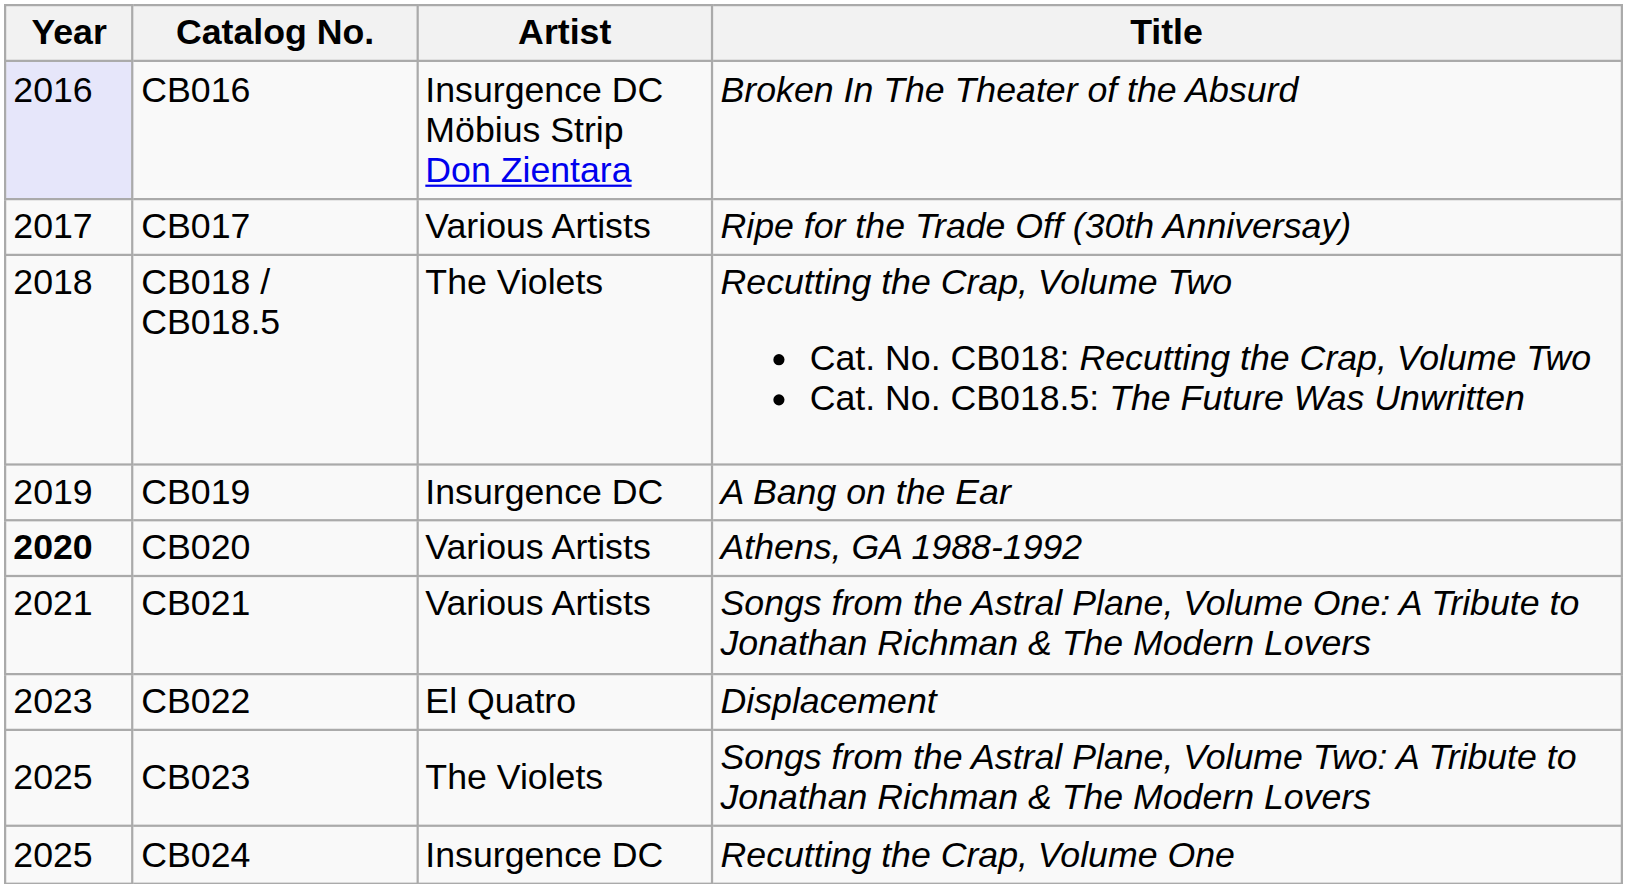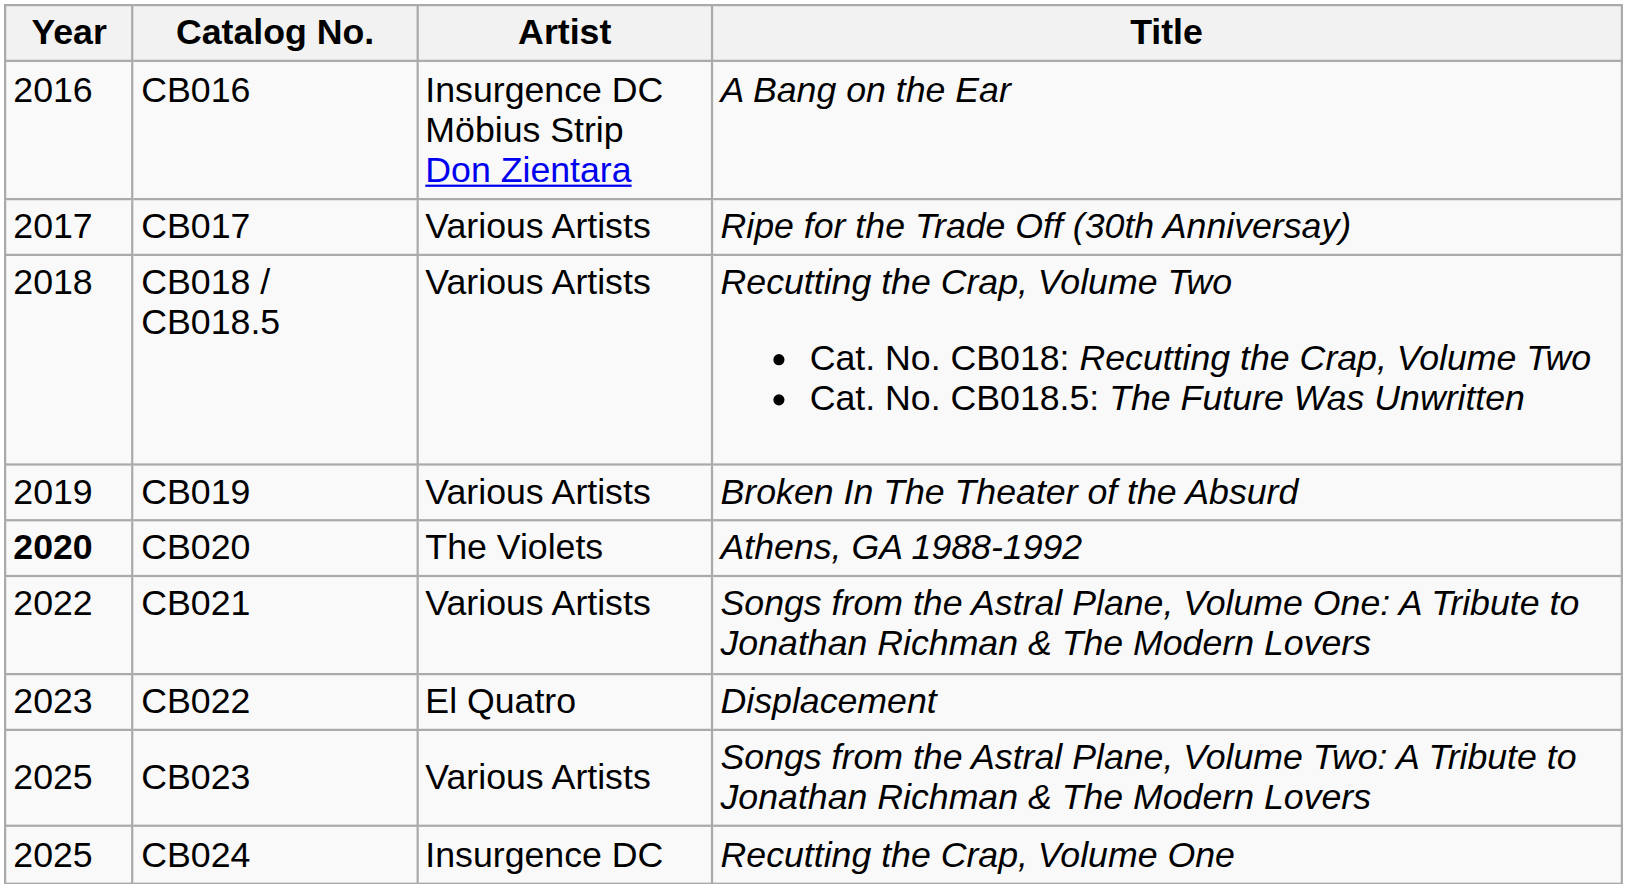 <table class="wikitable">
 <tr valign="top">
 <th scope="col" width="50pt">Year</th>
 <th scope="col" width="120pt">Catalog No.</th>
 <th scope="col" width="125pt">Artist</th>
 <th scope="col" width="400pt">Title</th>
 </tr>
 <tr valign="top">
-<td style="background: lavender;">2016</td>
+<td>2016</td>
 <td>CB016</td>
 <td>Insurgence DC<br>Möbius Strip<br><a href='#'>Don Zientara</a></td>
-<td><em>Broken In The Theater of the Absurd</em></td>
+<td><em>A Bang on the Ear</em></td>
 </tr>
 <tr valign="top">
 <td>2017</td>
 <td>CB017</td>
 <td>Various Artists</td>
 <td><em>Ripe for the Trade Off (30th Anniversay)</em></td>
 </tr>
 <tr valign="top">
 <td>2018</td>
 <td>CB018 / CB018.5</td>
-<td>The Violets</td>
+<td>Various Artists</td>
 <td><em>Recutting the Crap, Volume Two</em><br><ul><li>Cat. No. CB018: <em>Recutting the Crap, Volume Two</em></li><li>Cat. No. CB018.5: <em>The Future Was Unwritten</em></li></ul></td>
 </tr>
 <tr valign="top">
 <td>2019</td>
 <td>CB019</td>
-<td>Insurgence DC</td>
-<td><em>A Bang on the Ear</em></td>
+<td>Various Artists</td>
+<td><em>Broken In The Theater of the Absurd</em></td>
 </tr>
 <tr valign="top">
 <td><strong>2020</strong></td>
 <td>CB020</td>
-<td>Various Artists</td>
+<td>The Violets</td>
 <td><em>Athens, GA 1988-1992</em></td>
 </tr>
 <tr valign="top">
-<td>2021</td>
+<td>2022</td>
 <td>CB021</td>
 <td>Various Artists</td>
 <td><em>Songs from the Astral Plane, Volume One: A Tribute to Jonathan Richman & The Modern Lovers</em></td>
 </tr>
 <tr>
 <td>2023</td>
 <td>CB022</td>
 <td>El Quatro</td>
 <td><em>Displacement</em></td>
 </tr>
 <tr>
 <td>2025</td>
 <td>CB023</td>
-<td>The Violets</td>
+<td>Various Artists</td>
 <td><em>Songs from the Astral Plane, Volume Two: A Tribute to Jonathan Richman & The Modern Lovers</em></td>
 </tr>
 <tr>
 <td>2025</td>
 <td>CB024</td>
 <td>Insurgence DC</td>
 <td><em>Recutting the Crap, Volume One</em></td>
 </tr>
 </table>
